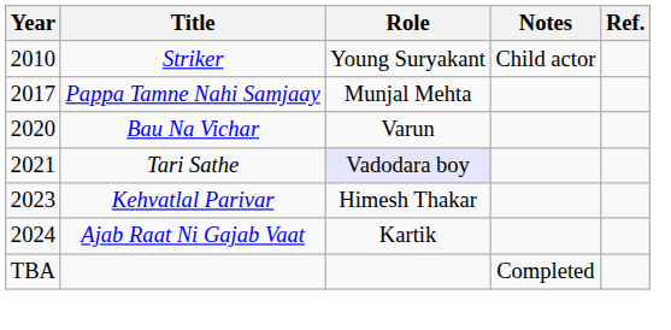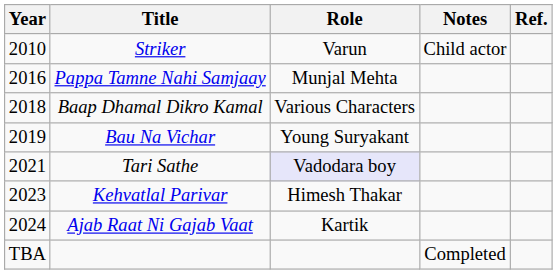 <table class="wikitable sortable plainrowheaders" style="text-align: center;">
 <tr>
 <th scope="col">Year</th>
 <th scope="col">Title</th>
 <th scope="col">Role</th>
 <th scope="col" class="unsortable">Notes</th>
 <th scope="col" class="unsortable">Ref.</th>
 </tr>
 <tr 2000 Josh>
 <td>2010</td>
 <td><em><a href='#'>Striker</a></em></td>
-<td>Young Suryakant</td>
+<td>Varun</td>
 <td>Child actor</td>
 <td></td>
 </tr>
 <tr>
-<td>2017</td>
+<td>2016</td>
 <td><em><a href='#'>Pappa Tamne Nahi Samjaay</a></em></td>
 <td>Munjal Mehta</td>
 <td></td>
 <td></td>
 </tr>
 <tr>
-<td>2020</td>
+<td>2018</td>
+<td><em>Baap Dhamal Dikro Kamal</em></td>
+<td>Various Characters</td>
+<td></td>
+<td></td>
+</tr>
+<tr>
+<td>2019</td>
 <td><em><a href='#'>Bau Na Vichar</a></em></td>
-<td>Varun</td>
+<td>Young Suryakant</td>
 <td></td>
 <td></td>
 </tr>
 <tr>
 <td>2021</td>
 <td><em>Tari Sathe</em></td>
 <td style="background: lavender;">Vadodara boy</td>
 <td></td>
 <td></td>
 </tr>
 <tr>
 <td>2023</td>
 <td><em><a href='#'>Kehvatlal Parivar</a></em></td>
 <td>Himesh Thakar</td>
 <td></td>
 <td></td>
 </tr>
 <tr>
 <td>2024</td>
 <td><em><a href='#'>Ajab Raat Ni Gajab Vaat</a></em></td>
 <td>Kartik</td>
 <td></td>
 <td></td>
 </tr>
 <tr>
 <td>TBA</td>
 <td></td>
 <td></td>
 <td>Completed</td>
 <td></td>
 </tr>
 </table>
